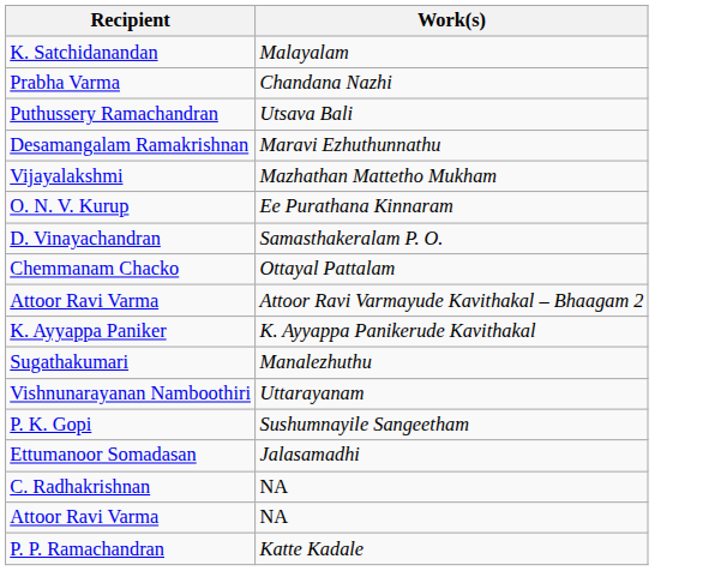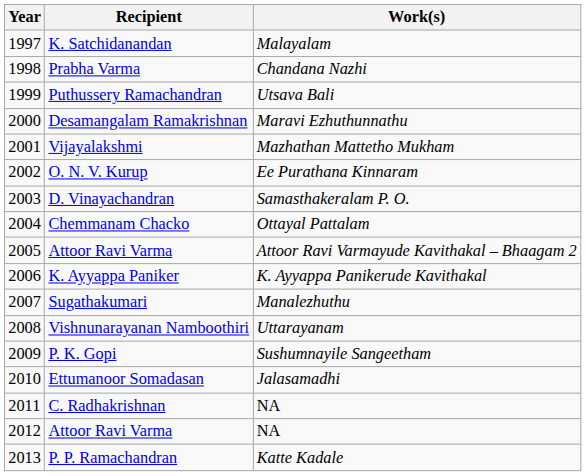 <table class="wikitable">
 <tr>
+<th>Year</th>
 <th>Recipient</th>
 <th>Work(s)</th>
 </tr>
 <tr>
+<td>1997</td>
 <td><a href='#'>K. Satchidanandan</a></td>
 <td><em>Malayalam</em></td>
 </tr>
 <tr>
+<td>1998</td>
 <td><a href='#'>Prabha Varma</a></td>
 <td><em>Chandana Nazhi</em></td>
 </tr>
 <tr>
+<td>1999</td>
 <td><a href='#'>Puthussery Ramachandran</a></td>
 <td><em>Utsava Bali</em></td>
 </tr>
 <tr>
+<td>2000</td>
 <td><a href='#'>Desamangalam Ramakrishnan</a></td>
 <td><em>Maravi Ezhuthunnathu</em></td>
 </tr>
 <tr>
+<td>2001</td>
 <td><a href='#'>Vijayalakshmi</a></td>
 <td><em>Mazhathan Mattetho Mukham</em></td>
 </tr>
 <tr>
+<td>2002</td>
 <td><a href='#'>O. N. V. Kurup</a></td>
 <td><em>Ee Purathana Kinnaram</em></td>
 </tr>
 <tr>
+<td>2003</td>
 <td><a href='#'>D. Vinayachandran</a></td>
 <td><em>Samasthakeralam P. O.</em></td>
 </tr>
 <tr>
+<td>2004</td>
 <td><a href='#'>Chemmanam Chacko</a></td>
 <td><em>Ottayal Pattalam</em></td>
 </tr>
 <tr>
+<td>2005</td>
 <td><a href='#'>Attoor Ravi Varma</a></td>
 <td><em>Attoor Ravi Varmayude Kavithakal – Bhaagam 2</em></td>
 </tr>
 <tr>
+<td>2006</td>
 <td><a href='#'>K. Ayyappa Paniker</a></td>
 <td><em>K. Ayyappa Panikerude Kavithakal</em></td>
 </tr>
 <tr>
+<td>2007</td>
 <td><a href='#'>Sugathakumari</a></td>
 <td><em>Manalezhuthu</em></td>
 </tr>
 <tr>
+<td>2008</td>
 <td><a href='#'>Vishnunarayanan Namboothiri</a></td>
 <td><em>Uttarayanam</em></td>
 </tr>
 <tr>
+<td>2009</td>
 <td><a href='#'>P. K. Gopi</a></td>
 <td><em>Sushumnayile Sangeetham</em></td>
 </tr>
 <tr>
+<td>2010</td>
 <td><a href='#'>Ettumanoor Somadasan</a></td>
 <td><em>Jalasamadhi</em></td>
 </tr>
 <tr>
+<td>2011</td>
 <td><a href='#'>C. Radhakrishnan</a></td>
 <td>NA</td>
 </tr>
 <tr>
+<td>2012</td>
 <td><a href='#'>Attoor Ravi Varma</a></td>
 <td>NA</td>
 </tr>
 <tr>
+<td>2013</td>
 <td><a href='#'>P. P. Ramachandran</a></td>
 <td><em>Katte Kadale</em></td>
 </tr>
 </table>
